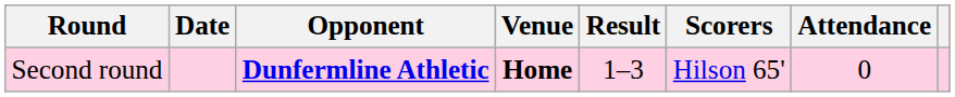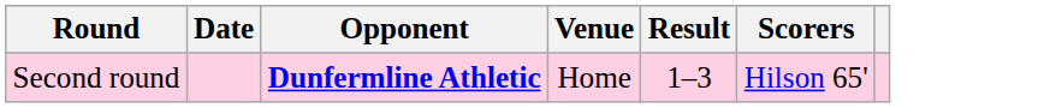 <table class="wikitable" style="text-align:center;">
 <tr>
 <th>Round</th>
 <th>Date</th>
 <th>Opponent</th>
 <th>Venue</th>
 <th>Result</th>
 <th>Scorers</th>
-<th>Attendance</th>
 <th></th>
 </tr>
 <tr style="background-color: #ffd0e3;">
 <td>Second round</td>
 <td></td>
 <td><strong><a href='#'>Dunfermline Athletic</a></strong></td>
-<td><strong>Home</strong></td>
+<td>Home</td>
 <td>1–3</td>
 <td><a href='#'>Hilson</a> 65'</td>
-<td>0</td>
 <td></td>
 </tr>
 </table>
